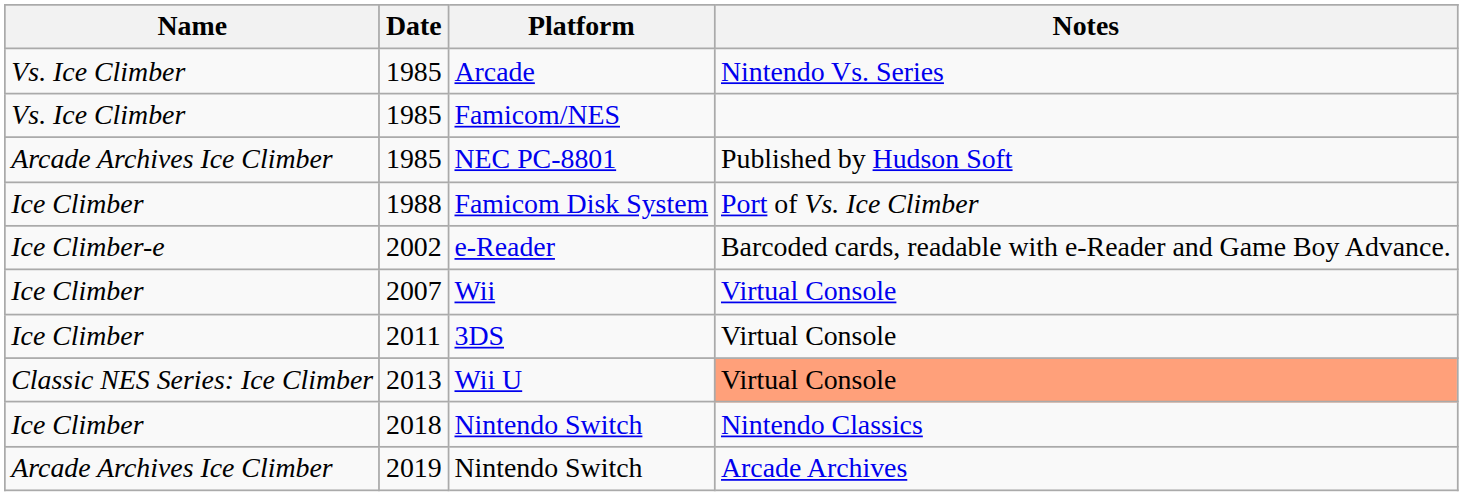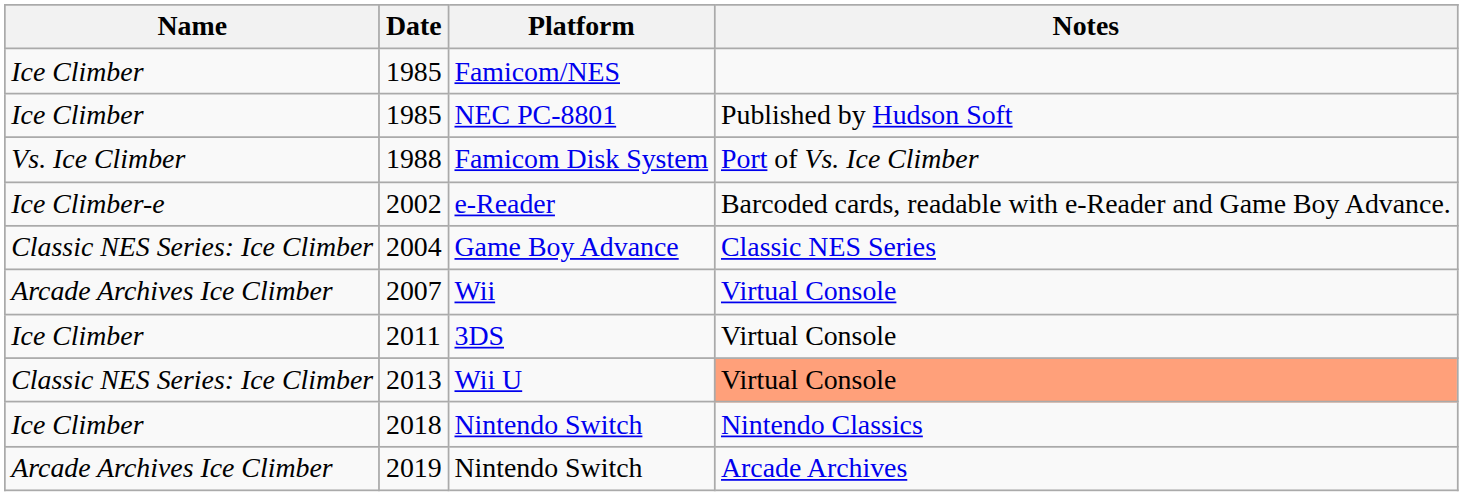 <table class="wikitable">
 <tr>
 <th>Name</th>
 <th>Date</th>
 <th>Platform</th>
 <th>Notes</th>
 </tr>
 <tr>
-<td><em>Vs. Ice Climber</em></td>
-<td>1985</td>
-<td><a href='#'>Arcade</a></td>
-<td><a href='#'>Nintendo Vs. Series</a></td>
-</tr>
-<tr>
-<td><em>Vs. Ice Climber</em></td>
+<td><em>Ice Climber</em></td>
 <td>1985</td>
 <td><a href='#'>Famicom/NES</a></td>
 <td></td>
 </tr>
 <tr>
-<td><em>Arcade Archives Ice Climber</em></td>
+<td><em>Ice Climber</em></td>
 <td>1985</td>
 <td><a href='#'>NEC PC-8801</a></td>
 <td>Published by <a href='#'>Hudson Soft</a></td>
 </tr>
 <tr>
-<td><em>Ice Climber</em></td>
+<td><em>Vs. Ice Climber</em></td>
 <td>1988</td>
 <td><a href='#'>Famicom Disk System</a></td>
 <td><a href='#'>Port</a> of <em>Vs. Ice Climber</em></td>
 </tr>
 <tr>
 <td><em>Ice Climber-e</em></td>
 <td>2002</td>
 <td><a href='#'>e-Reader</a></td>
 <td>Barcoded cards, readable with e-Reader and Game Boy Advance.</td>
 </tr>
 <tr>
-<td><em>Ice Climber</em></td>
+<td><em>Classic NES Series: Ice Climber</em></td>
+<td>2004</td>
+<td><a href='#'>Game Boy Advance</a></td>
+<td><a href='#'>Classic NES Series</a></td>
+</tr>
+<tr>
+<td><em>Arcade Archives Ice Climber</em></td>
 <td>2007</td>
 <td><a href='#'>Wii</a></td>
 <td><a href='#'>Virtual Console</a></td>
 </tr>
 <tr>
 <td><em>Ice Climber</em></td>
 <td>2011</td>
 <td><a href='#'>3DS</a></td>
 <td>Virtual Console</td>
 </tr>
 <tr>
 <td><em>Classic NES Series: Ice Climber</em></td>
 <td>2013</td>
 <td><a href='#'>Wii U</a></td>
 <td style="background: lightsalmon;">Virtual Console</td>
 </tr>
 <tr>
 <td><em>Ice Climber</em></td>
 <td>2018</td>
 <td><a href='#'>Nintendo Switch</a></td>
 <td><a href='#'>Nintendo Classics</a></td>
 </tr>
 <tr>
 <td><em>Arcade Archives Ice Climber</em></td>
 <td>2019</td>
 <td>Nintendo Switch</td>
 <td><a href='#'>Arcade Archives</a></td>
 </tr>
 </table>
